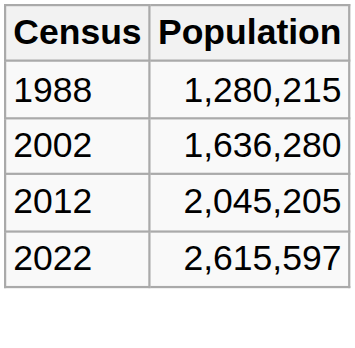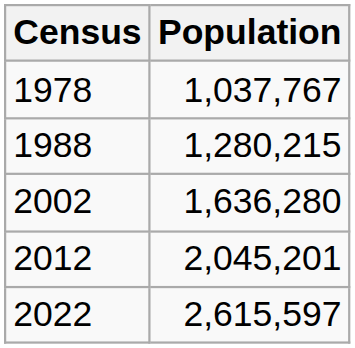 <table class="wikitable sortable">
 <tr>
 <th>Census</th>
 <th>Population</th>
+</tr>
+<tr>
+<td>1978</td>
+<td style="text-align:right;">1,037,767</td>
 </tr>
 <tr>
 <td>1988</td>
 <td style="text-align:right;">1,280,215</td>
 </tr>
 <tr>
 <td>2002</td>
 <td style="text-align:right;">1,636,280</td>
 </tr>
 <tr>
 <td>2012</td>
-<td style="text-align:right;">2,045,205</td>
+<td style="text-align:right;">2,045,201</td>
 </tr>
 <tr>
 <td>2022</td>
 <td style="text-align:right;">2,615,597</td>
 </tr>
 </table>
